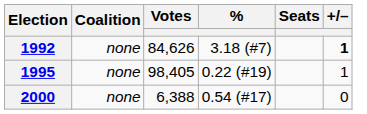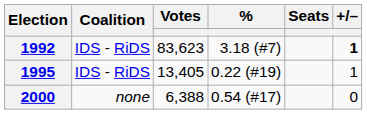 <table class="wikitable" style="text-align:right;">
 <tr>
 <th rowspan="2">Election</th>
 <th rowspan="2">Coalition</th>
 <th>Votes</th>
 <th>%</th>
 <th>Seats</th>
 <th>+/–</th>
 </tr>
 <tr>
 <th colspan="2"></th>
 <th colspan="2"></th>
 </tr>
 <tr>
 <th><a href='#'>1992</a></th>
-<td><em>none</em></td>
-<td>84,626</td>
+<td><a href='#'>IDS</a> - <a href='#'>RiDS</a></td>
+<td>83,623</td>
 <td>3.18 (#7)</td>
 <td></td>
 <td><strong> 1</strong></td>
 </tr>
 <tr>
 <th><a href='#'>1995</a></th>
-<td><em>none</em></td>
-<td>98,405</td>
+<td><a href='#'>IDS</a> - <a href='#'>RiDS</a></td>
+<td>13,405</td>
 <td>0.22 (#19)</td>
 <td></td>
 <td> 1</td>
 </tr>
 <tr>
 <th><a href='#'>2000</a></th>
 <td><em>none</em></td>
 <td>6,388</td>
 <td>0.54 (#17)</td>
 <td></td>
 <td> 0</td>
 </tr>
 </table>
